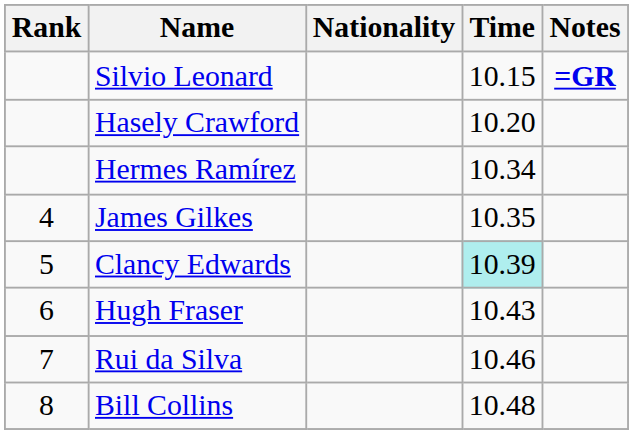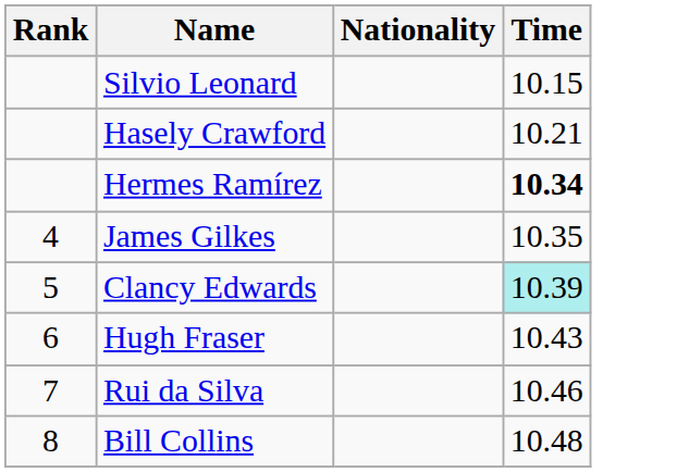 <table class="wikitable sortable" style="text-align:center">
 <tr>
 <th>Rank</th>
 <th>Name</th>
 <th>Nationality</th>
 <th>Time</th>
-<th>Notes</th>
 </tr>
 <tr>
 <td></td>
 <td align=left><a href='#'>Silvio Leonard</a></td>
 <td align=left></td>
 <td>10.15</td>
-<td><strong><a href='#'>=GR</a></strong></td>
 </tr>
 <tr>
 <td></td>
 <td align=left><a href='#'>Hasely Crawford</a></td>
 <td align=left></td>
-<td>10.20</td>
-<td></td>
+<td>10.21</td>
 </tr>
 <tr>
 <td></td>
 <td align=left><a href='#'>Hermes Ramírez</a></td>
 <td align=left></td>
-<td>10.34</td>
-<td></td>
+<td><strong>10.34</strong></td>
 </tr>
 <tr>
 <td>4</td>
 <td align=left><a href='#'>James Gilkes</a></td>
 <td align=left></td>
 <td>10.35</td>
-<td></td>
 </tr>
 <tr>
 <td>5</td>
 <td align=left><a href='#'>Clancy Edwards</a></td>
 <td align=left></td>
 <td style="background: paleturquoise;">10.39</td>
-<td></td>
 </tr>
 <tr>
 <td>6</td>
 <td align=left><a href='#'>Hugh Fraser</a></td>
 <td align=left></td>
 <td>10.43</td>
-<td></td>
 </tr>
 <tr>
 <td>7</td>
 <td align=left><a href='#'>Rui da Silva</a></td>
 <td align=left></td>
 <td>10.46</td>
-<td></td>
 </tr>
 <tr>
 <td>8</td>
 <td align=left><a href='#'>Bill Collins</a></td>
 <td align=left></td>
 <td>10.48</td>
-<td></td>
 </tr>
 </table>
